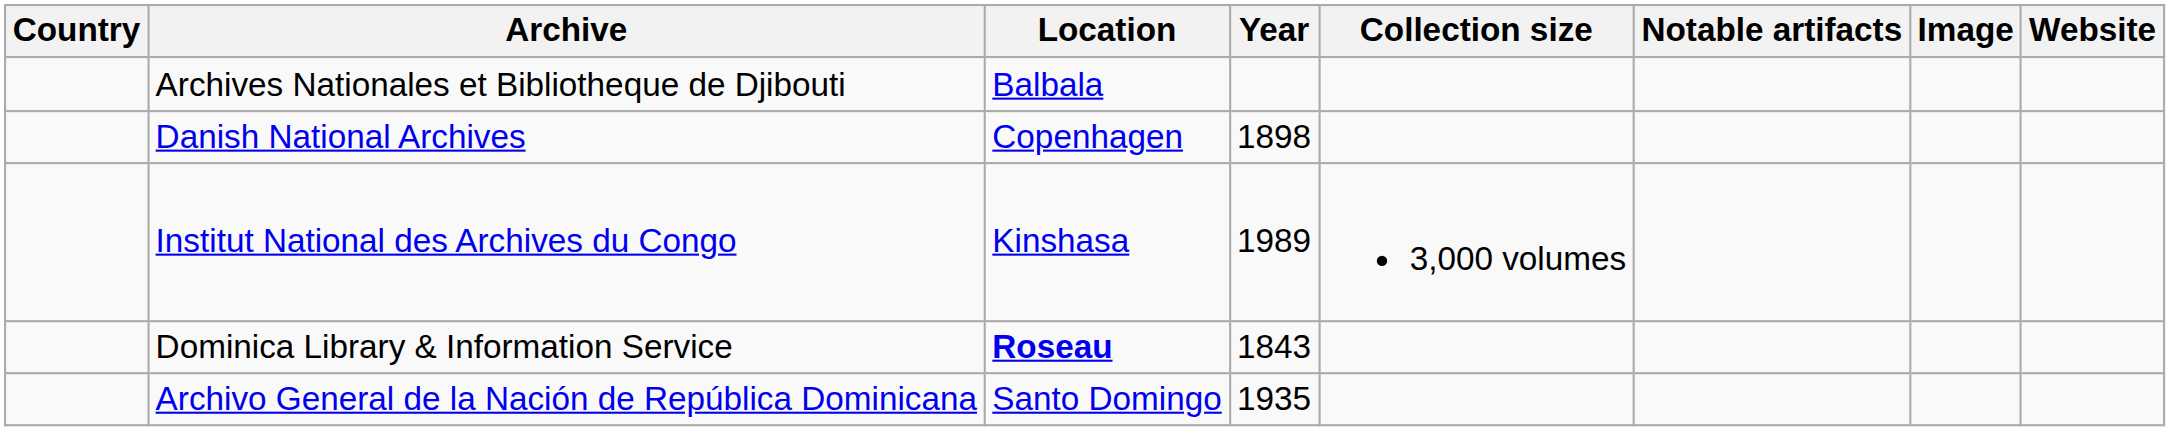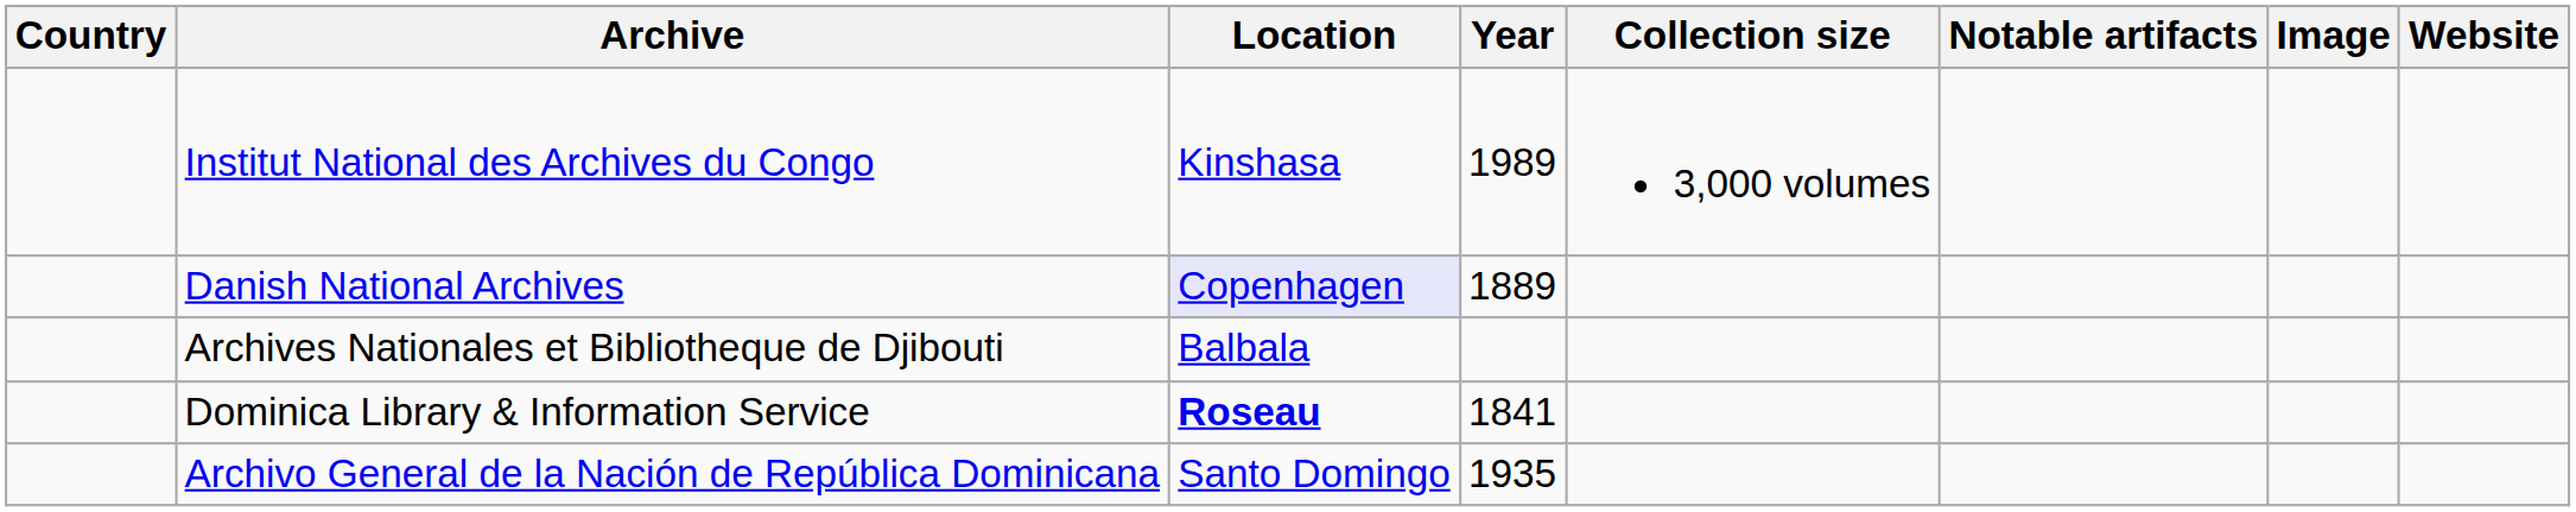 <table class="wikitable">
 <tr>
 <th>Country</th>
 <th>Archive</th>
 <th>Location</th>
 <th>Year</th>
 <th>Collection size</th>
 <th>Notable artifacts</th>
 <th>Image</th>
 <th>Website</th>
 </tr>
 <tr>
 <td></td>
+<td><a href='#'>Institut National des Archives du Congo</a></td>
+<td><a href='#'>Kinshasa</a></td>
+<td>1989</td>
+<td><br><ul><li>3,000 volumes</li></ul></td>
+<td></td>
+<td></td>
+<td></td>
+</tr>
+<tr>
+<td></td>
+<td><a href='#'>Danish National Archives</a></td>
+<td style="background: lavender;"><a href='#'>Copenhagen</a></td>
+<td>1889</td>
+<td></td>
+<td></td>
+<td></td>
+<td></td>
+</tr>
+<tr>
+<td></td>
 <td>Archives Nationales et Bibliotheque de Djibouti</td>
 <td><a href='#'>Balbala</a></td>
 <td></td>
 <td></td>
 <td></td>
 <td></td>
 <td></td>
 </tr>
 <tr>
 <td></td>
-<td><a href='#'>Danish National Archives</a></td>
-<td><a href='#'>Copenhagen</a></td>
-<td>1898</td>
-<td></td>
-<td></td>
-<td></td>
-<td></td>
-</tr>
-<tr>
-<td></td>
-<td><a href='#'>Institut National des Archives du Congo</a></td>
-<td><a href='#'>Kinshasa</a></td>
-<td>1989</td>
-<td><br><ul><li>3,000 volumes</li></ul></td>
-<td></td>
-<td></td>
-<td></td>
-</tr>
-<tr>
-<td></td>
 <td>Dominica Library & Information Service</td>
 <td><strong><a href='#'>Roseau</a></strong></td>
-<td>1843</td>
+<td>1841</td>
 <td></td>
 <td></td>
 <td></td>
 <td></td>
 </tr>
 <tr>
 <td></td>
 <td><a href='#'>Archivo General de la Nación de República Dominicana</a></td>
 <td><a href='#'>Santo Domingo</a></td>
 <td>1935</td>
 <td></td>
 <td></td>
 <td></td>
 <td></td>
 </tr>
 </table>
